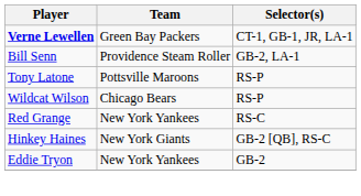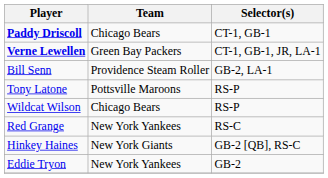 <table class="wikitable" style="text-align:left;">
 <tr>
 <th>Player</th>
 <th>Team</th>
 <th>Selector(s)</th>
+</tr>
+<tr>
+<td><strong><a href='#'>Paddy Driscoll</a></strong></td>
+<td>Chicago Bears</td>
+<td>CT-1, GB-1</td>
 </tr>
 <tr>
 <td><strong><a href='#'>Verne Lewellen</a></strong></td>
 <td>Green Bay Packers</td>
 <td>CT-1, GB-1, JR, LA-1</td>
 </tr>
 <tr>
 <td><a href='#'>Bill Senn</a></td>
 <td>Providence Steam Roller</td>
 <td>GB-2, LA-1</td>
 </tr>
 <tr>
 <td><a href='#'>Tony Latone</a></td>
 <td>Pottsville Maroons</td>
 <td>RS-P</td>
 </tr>
 <tr>
 <td><a href='#'>Wildcat Wilson</a></td>
 <td>Chicago Bears</td>
 <td>RS-P</td>
 </tr>
 <tr>
 <td><a href='#'>Red Grange</a></td>
 <td>New York Yankees</td>
 <td>RS-C</td>
 </tr>
 <tr>
 <td><a href='#'>Hinkey Haines</a></td>
 <td>New York Giants</td>
 <td>GB-2 [QB], RS-C</td>
 </tr>
 <tr>
 <td><a href='#'>Eddie Tryon</a></td>
 <td>New York Yankees</td>
 <td>GB-2</td>
 </tr>
 <tr>
 </tr>
 </table>
